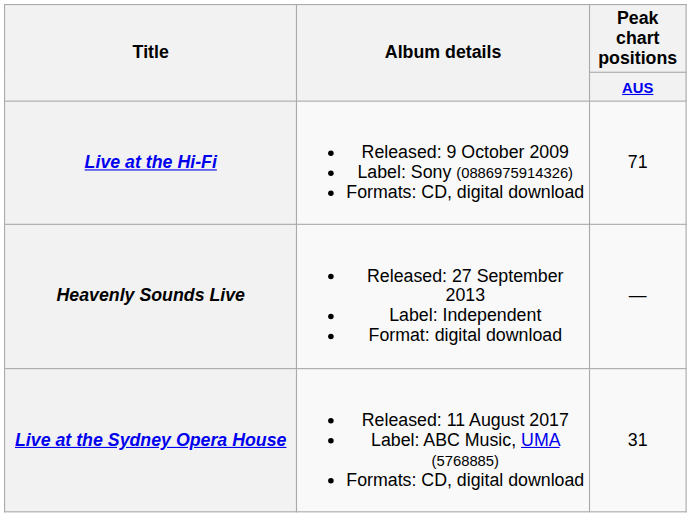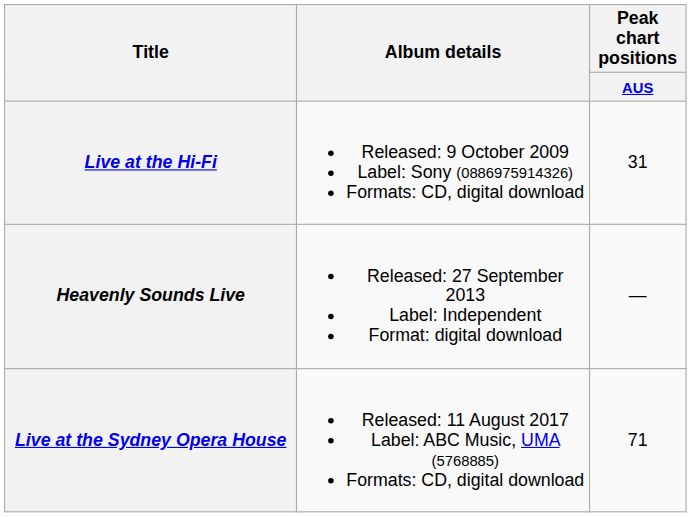 <table class="wikitable plainrowheaders" style="text-align:center">
 <tr>
 <th scope="col" rowspan="2" style="width:16em;">Title</th>
 <th scope="col" rowspan="2" style="width:16em;">Album details</th>
 <th scope="col" colspan="1" style="width:5em;">Peak chart<br>positions</th>
 </tr>
 <tr>
 <th scope="col" style="text-align:center;"><small><a href='#'>AUS</a></small><br></th>
 </tr>
 <tr>
 <th scope="row"><em><a href='#'>Live at the Hi-Fi</a></em></th>
 <td><br><ul><li>Released: 9 October 2009</li><li>Label: Sony <small>(0886975914326)</small></li><li>Formats: CD, digital download</li></ul></td>
-<td>71</td>
+<td>31</td>
 </tr>
 <tr>
 <th scope="row"><em>Heavenly Sounds Live</em></th>
 <td><br><ul><li>Released: 27 September 2013</li><li>Label: Independent</li><li>Format: digital download</li></ul></td>
 <td>—</td>
 </tr>
 <tr>
 <th scope="row"><em><a href='#'>Live at the Sydney Opera House</a></em><br></th>
 <td><br><ul><li>Released: 11 August 2017</li><li>Label: ABC Music, <a href='#'>UMA</a> <small>(5768885)</small></li><li>Formats: CD, digital download</li></ul></td>
-<td>31</td>
+<td>71</td>
 </tr>
 </table>
